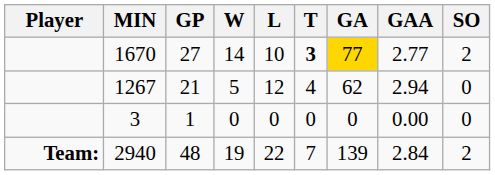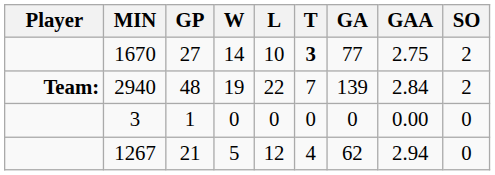 <table class="wikitable sortable" width="60%">
 <tr>
 <th bgcolor="#DDDDFF" width="10%">Player</th>
 <th width="3%" bgcolor="#DDDDFF" title="Minutes played">MIN</th>
 <th width="3%" bgcolor="#DDDDFF" title="Games played in">GP</th>
 <th width="3%" bgcolor="#DDDDFF" title="Games played in">W</th>
 <th width="3%" bgcolor="#DDDDFF"title="Games played in">L</th>
 <th width="3%" bgcolor="#DDDDFF" title="Ties">T</th>
 <th width="3%" bgcolor="#DDDDFF" title="Goals against">GA</th>
 <th width="3%" bgcolor="#DDDDFF" title="Goals against average">GAA</th>
 <th width="3%" bgcolor="#DDDDFF"title="Shut-outs">SO</th>
 </tr>
 <tr align="center">
 <td align="right"></td>
 <td>1670</td>
 <td>27</td>
 <td>14</td>
 <td>10</td>
 <td><strong>3</strong></td>
-<td style="background: gold;">77</td>
-<td>2.77</td>
+<td>77</td>
+<td>2.75</td>
 <td>2</td>
 </tr>
 <tr align="center">
-<td align="right"></td>
-<td>1267</td>
-<td>21</td>
-<td>5</td>
-<td>12</td>
-<td>4</td>
-<td>62</td>
-<td>2.94</td>
-<td>0</td>
+<td align="right"><strong>Team:</strong></td>
+<td>2940</td>
+<td>48</td>
+<td>19</td>
+<td>22</td>
+<td>7</td>
+<td>139</td>
+<td>2.84</td>
+<td>2</td>
 </tr>
 <tr align="center">
 <td align="right"></td>
 <td>3</td>
 <td>1</td>
 <td>0</td>
 <td>0</td>
 <td>0</td>
 <td>0</td>
 <td>0.00</td>
 <td>0</td>
 </tr>
 <tr align="center">
-<td align="right"><strong>Team:</strong></td>
-<td>2940</td>
-<td>48</td>
-<td>19</td>
-<td>22</td>
-<td>7</td>
-<td>139</td>
-<td>2.84</td>
-<td>2</td>
+<td align="right"></td>
+<td>1267</td>
+<td>21</td>
+<td>5</td>
+<td>12</td>
+<td>4</td>
+<td>62</td>
+<td>2.94</td>
+<td>0</td>
 </tr>
 </table>
